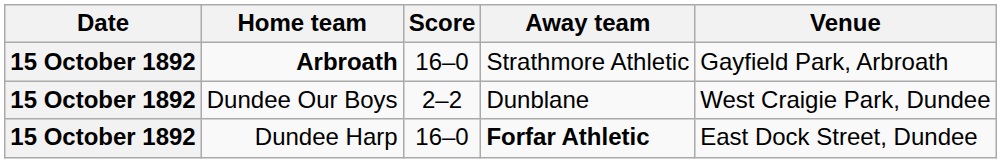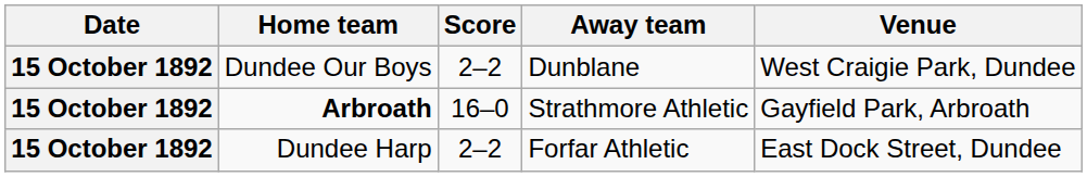 <table class="wikitable football-result-list" style="max-width: 80em; text-align: center">
 <tr>
 <th scope="col">Date</th>
 <th scope="col">Home team</th>
 <th scope="col">Score</th>
 <th scope="col">Away team</th>
 <th scope="col">Venue</th>
 </tr>
 <tr>
 <th scope="row">15 October 1892</th>
+<td align=right>Dundee Our Boys</td>
+<td>2–2</td>
+<td align=left>Dunblane</td>
+<td align=left>West Craigie Park, Dundee</td>
+</tr>
+<tr>
+<th scope="row">15 October 1892</th>
 <td align=right><strong>Arbroath</strong></td>
 <td>16–0</td>
 <td align=left>Strathmore Athletic</td>
 <td align=left>Gayfield Park, Arbroath</td>
 </tr>
 <tr>
 <th scope="row">15 October 1892</th>
-<td align=right>Dundee Our Boys</td>
+<td align=right>Dundee Harp</td>
 <td>2–2</td>
-<td align=left>Dunblane</td>
-<td align=left>West Craigie Park, Dundee</td>
-</tr>
-<tr>
-<th scope="row">15 October 1892</th>
-<td align=right>Dundee Harp</td>
-<td>16–0</td>
-<td align=left><strong>Forfar Athletic</strong></td>
+<td align=left>Forfar Athletic</td>
 <td align=left>East Dock Street, Dundee</td>
 </tr>
 </table>
